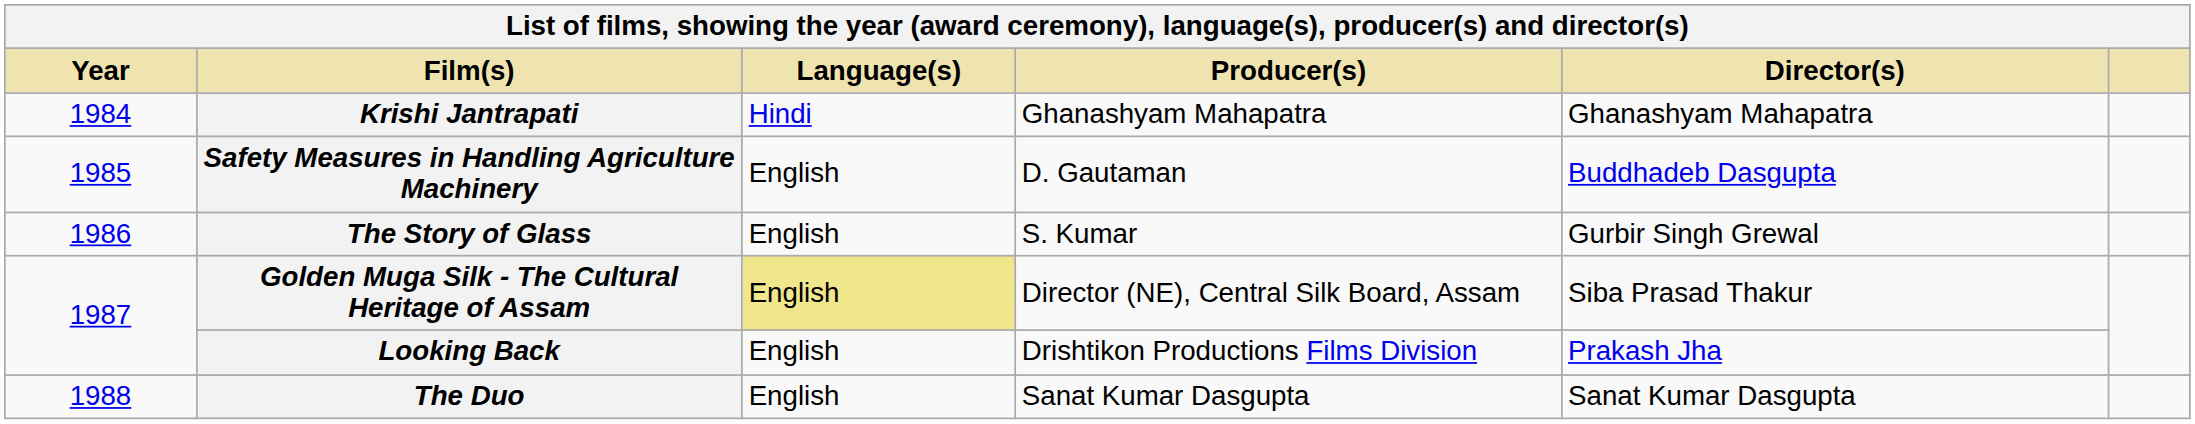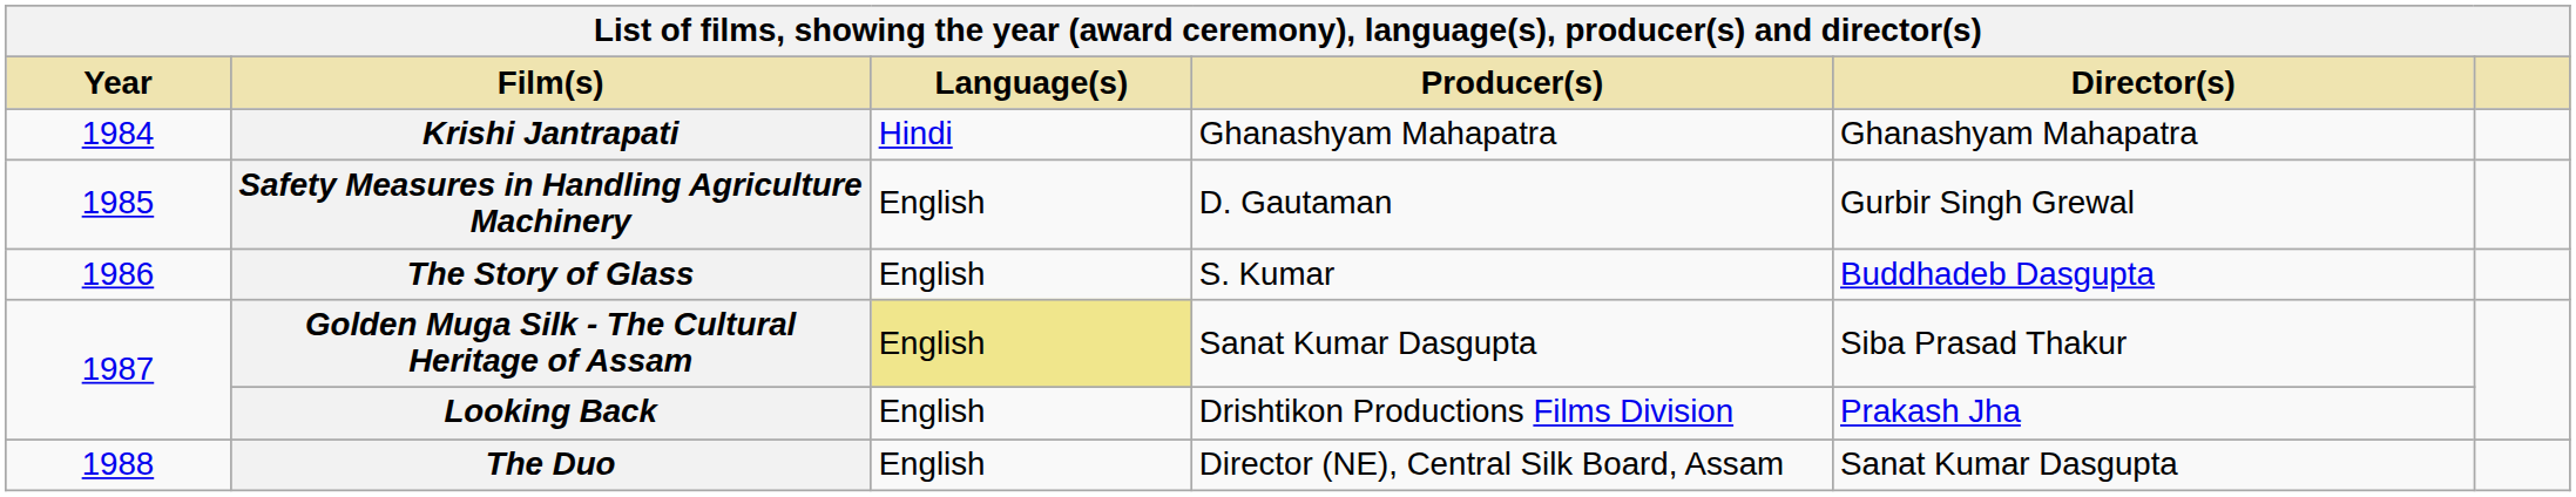 <table class="wikitable sortable plainrowheaders" style="width:100%">
 <tr>
 <th colspan="6">List of films, showing the year (award ceremony), language(s), producer(s) and director(s)</th>
 </tr>
 <tr>
 <th scope="col" style="background-color:#EFE4B0;width:7%">Year</th>
 <th scope="col" style="background-color:#EFE4B0;width:20%;">Film(s)</th>
 <th scope="col" style="background-color:#EFE4B0;width:10%;">Language(s)</th>
 <th scope="col" style="background-color:#EFE4B0;width:20%;">Producer(s)</th>
 <th scope="col" style="background-color:#EFE4B0;width:20%;">Director(s)</th>
 <th scope="col" style="background-color:#EFE4B0;width:3%;" class="unsortable"></th>
 </tr>
 <tr>
 <td style="text-align:center;"><a href='#'>1984<br></a></td>
 <th scope="row"><em>Krishi Jantrapati</em></th>
 <td><a href='#'>Hindi</a></td>
 <td>Ghanashyam Mahapatra</td>
 <td>Ghanashyam Mahapatra</td>
 <td align="center"></td>
 </tr>
 <tr>
 <td style="text-align:center;"><a href='#'>1985<br></a></td>
 <th scope="row"><em>Safety Measures in Handling Agriculture Machinery</em></th>
 <td>English</td>
 <td>D. Gautaman</td>
-<td><a href='#'>Buddhadeb Dasgupta</a></td>
+<td>Gurbir Singh Grewal</td>
 <td align="center"></td>
 </tr>
 <tr>
 <td style="text-align:center;"><a href='#'>1986<br></a></td>
 <th scope="row"><em>The Story of Glass</em></th>
 <td>English</td>
 <td>S. Kumar</td>
-<td>Gurbir Singh Grewal</td>
+<td><a href='#'>Buddhadeb Dasgupta</a></td>
 <td align="center"></td>
 </tr>
 <tr>
 <td style="text-align:center;" rowspan="2"><a href='#'>1987<br></a></td>
 <th scope="row"><em>Golden Muga Silk - The Cultural Heritage of Assam</em></th>
 <td style="background: khaki;">English</td>
-<td>Director (NE), Central Silk Board, Assam</td>
+<td>Sanat Kumar Dasgupta</td>
 <td>Siba Prasad Thakur</td>
 <td align="center" rowspan="2"></td>
 </tr>
 <tr>
 <th scope="row"><em>Looking Back</em></th>
 <td>English</td>
 <td>Drishtikon Productions  <a href='#'>Films Division</a></td>
 <td><a href='#'>Prakash Jha</a></td>
 </tr>
 <tr>
 <td style="text-align:center;"><a href='#'>1988<br></a></td>
 <th scope="row"><em>The Duo</em></th>
 <td>English</td>
-<td>Sanat Kumar Dasgupta</td>
+<td>Director (NE), Central Silk Board, Assam</td>
 <td>Sanat Kumar Dasgupta</td>
 <td align="center"></td>
 </tr>
 </table>
